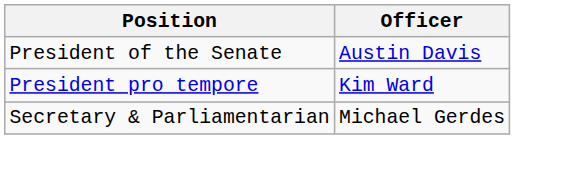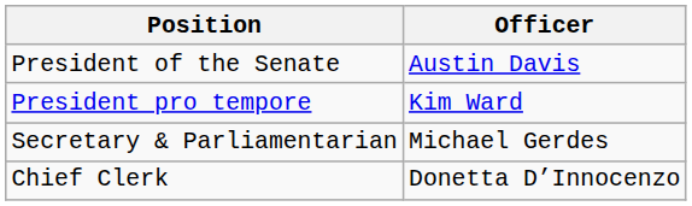 <table class="wikitable">
 <tr>
 <th>Position</th>
 <th>Officer</th>
 </tr>
 <tr>
 <td>President of the Senate</td>
 <td><a href='#'>Austin Davis</a></td>
 </tr>
 <tr>
 <td><a href='#'>President pro tempore</a></td>
 <td><a href='#'>Kim Ward</a></td>
 </tr>
 <tr>
 <td>Secretary & Parliamentarian</td>
 <td>Michael Gerdes</td>
 </tr>
+<tr>
+<td>Chief Clerk</td>
+<td>Donetta D’Innocenzo</td>
+</tr>
 </table>
